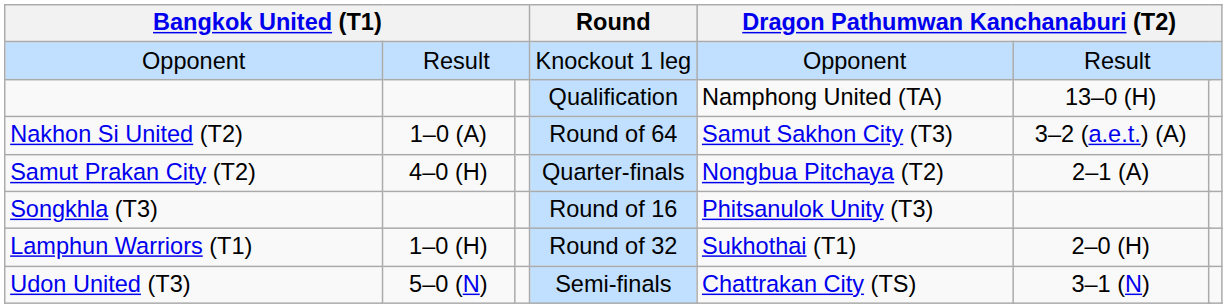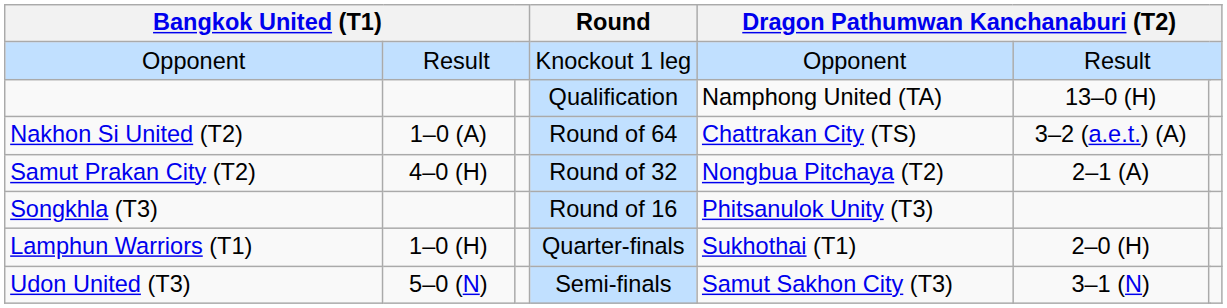 <table class="wikitable" style="text-align:center">
 <tr>
 <th colspan=4 width="350"><a href='#'>Bangkok United</a> (T1)</th>
 <th>Round</th>
 <th colspan=4 width="350"><a href='#'>Dragon Pathumwan Kanchanaburi</a> (T2)</th>
 </tr>
 <tr style="background:#C1E0FF">
 <td>Opponent</td>
 <td colspan=3>Result</td>
 <td>Knockout 1 leg</td>
 <td>Opponent</td>
 <td colspan=3>Result</td>
 </tr>
 <tr>
 <td align=left></td>
 <td colspan=2></td>
 <td></td>
 <td style="background:#C1E0FF">Qualification</td>
 <td align=left>Namphong United (TA)</td>
 <td colspan=2>13–0 (H)</td>
 <td></td>
 </tr>
 <tr>
 <td align=left><a href='#'>Nakhon Si United</a> (T2)</td>
 <td colspan=2>1–0 (A)</td>
 <td><small></small></td>
 <td style="background:#C1E0FF">Round of 64</td>
-<td align=left><a href='#'>Samut Sakhon City</a> (T3)</td>
+<td align=left><a href='#'>Chattrakan City</a> (TS)</td>
 <td colspan=2>3–2 (<a href='#'>a.e.t.</a>) (A)</td>
 <td></td>
 </tr>
 <tr>
 <td align=left><a href='#'>Samut Prakan City</a> (T2)</td>
 <td colspan=2>4–0 (H)</td>
 <td></td>
-<td style="background:#C1E0FF">Quarter-finals</td>
+<td style="background:#C1E0FF">Round of 32</td>
 <td align=left><a href='#'>Nongbua Pitchaya</a> (T2)</td>
 <td colspan=2>2–1 (A)</td>
 <td></td>
 </tr>
 <tr>
 <td align=left><a href='#'>Songkhla</a> (T3)</td>
 <td colspan=2></td>
 <td><small></small></td>
 <td style="background:#C1E0FF">Round of 16</td>
 <td align=left><a href='#'>Phitsanulok Unity</a> (T3)</td>
 <td colspan=2></td>
 <td><small></small></td>
 </tr>
 <tr>
 <td align=left><a href='#'>Lamphun Warriors</a> (T1)</td>
 <td colspan=2>1–0 (H)</td>
 <td><small></small></td>
-<td style="background:#C1E0FF">Round of 32</td>
+<td style="background:#C1E0FF">Quarter-finals</td>
 <td align=left><a href='#'>Sukhothai</a> (T1)</td>
 <td colspan=2>2–0 (H)</td>
 <td><small></small></td>
 </tr>
 <tr>
 <td align=left><a href='#'>Udon United</a> (T3)</td>
 <td colspan=2>5–0 (<a href='#'>N</a>)</td>
 <td><small></small></td>
 <td style="background:#C1E0FF">Semi-finals</td>
-<td align=left><a href='#'>Chattrakan City</a> (TS)</td>
+<td align=left><a href='#'>Samut Sakhon City</a> (T3)</td>
 <td colspan=2>3–1 (<a href='#'>N</a>)</td>
 <td><small></small></td>
 </tr>
 </table>
